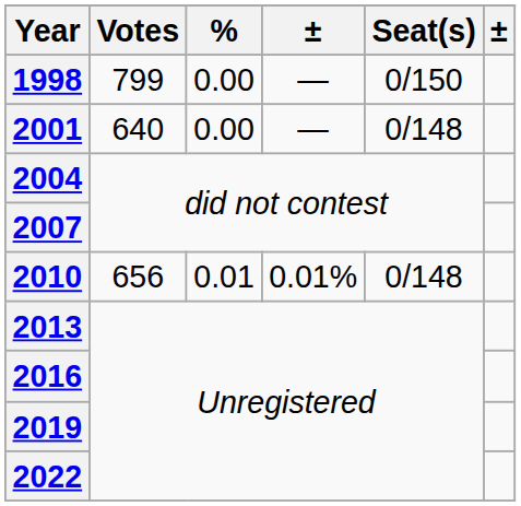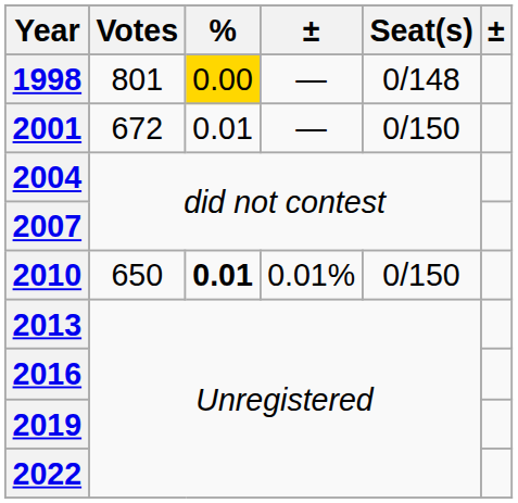 <table class="wikitable" style="text-align:left; font-size:95%">
 <tr>
 </tr>
 <tr>
 <th>Year</th>
 <th>Votes</th>
 <th>%</th>
 <th>±</th>
 <th>Seat(s)</th>
 <th>±</th>
 </tr>
 <tr>
 <th><a href='#'>1998</a></th>
-<td align=center>799</td>
-<td align=center>0.00</td>
+<td align=center>801</td>
+<td align=center style="background: gold;">0.00</td>
 <td align=center>—</td>
-<td align=center>0/150</td>
+<td align=center>0/148</td>
 <td></td>
 </tr>
 <tr>
 <th><a href='#'>2001</a></th>
-<td align=center>640</td>
-<td align=center>0.00</td>
+<td align=center>672</td>
+<td align=center>0.01</td>
 <td align=center>—</td>
-<td align=center>0/148</td>
+<td align=center>0/150</td>
 <td></td>
 </tr>
 <tr>
 <th><a href='#'>2004</a></th>
 <td colspan=4 rowspan=2 align=center><em>did not contest</em></td>
 <td></td>
 </tr>
 <tr>
 <th><a href='#'>2007</a></th>
 <td></td>
 </tr>
 <tr>
 <th><a href='#'>2010</a></th>
-<td align=center>656</td>
-<td align=center>0.01</td>
+<td align=center>650</td>
+<td align=center><strong>0.01</strong></td>
 <td align=center>0.01%</td>
-<td align=center>0/148</td>
+<td align=center>0/150</td>
 <td></td>
 </tr>
 <tr>
 <th><a href='#'>2013</a></th>
 <td colspan=4 rowspan=4 align=center><em>Unregistered</em></td>
 <td></td>
 </tr>
 <tr>
 <th><a href='#'>2016</a></th>
 <td></td>
 </tr>
 <tr>
 <th><a href='#'>2019</a></th>
 <td></td>
 </tr>
 <tr>
 <th><a href='#'>2022</a></th>
 <td></td>
 </tr>
 </table>
